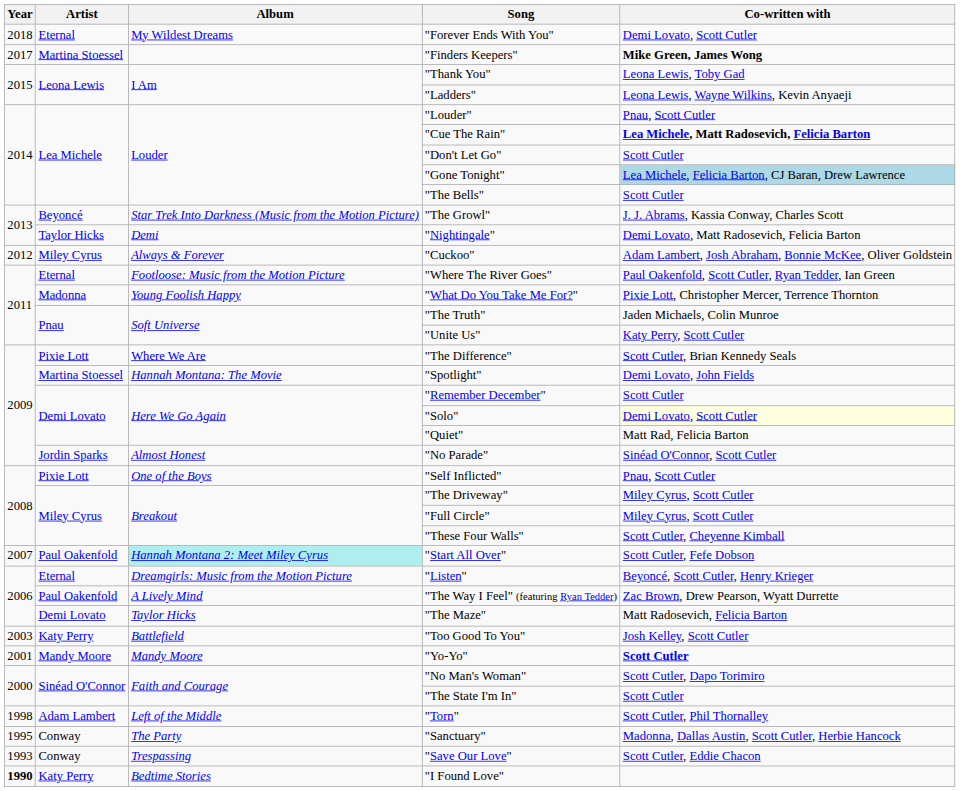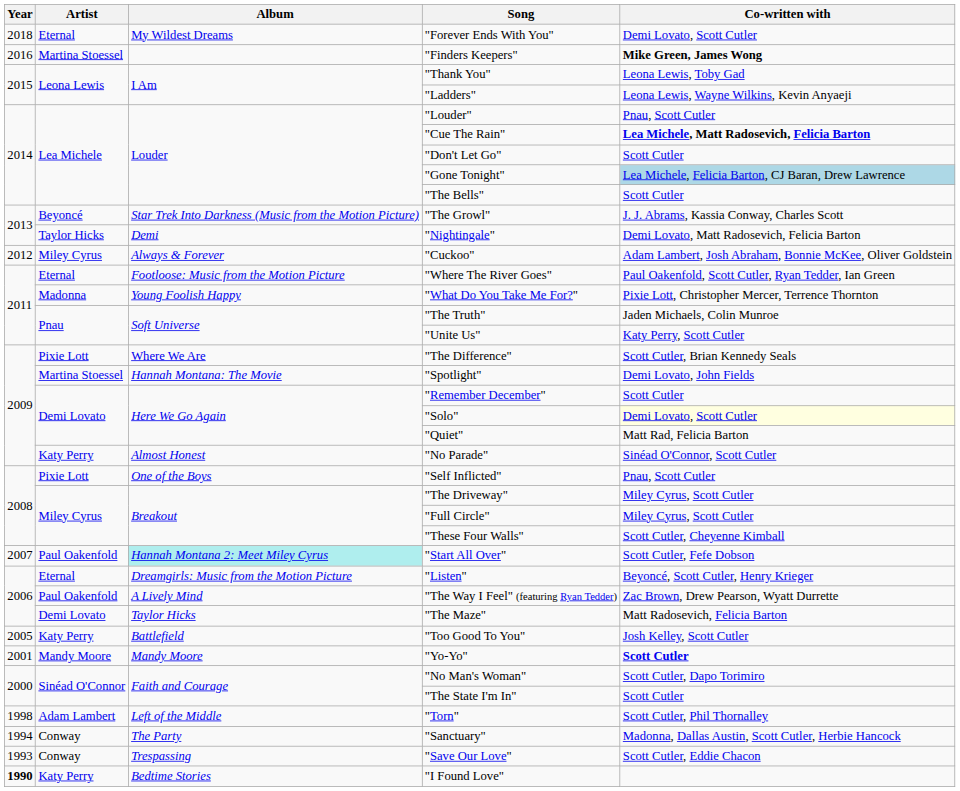 <table class="wikitable">
 <tr>
 <th>Year</th>
 <th>Artist</th>
 <th>Album</th>
 <th>Song</th>
 <th>Co-written with</th>
 </tr>
 <tr>
 <td>2018</td>
 <td><a href='#'>Eternal</a></td>
 <td><a href='#'>My Wildest Dreams</a></td>
 <td>"Forever Ends With You"</td>
 <td><a href='#'>Demi Lovato</a>, <a href='#'>Scott Cutler</a></td>
 </tr>
 <tr>
-<td>2017</td>
+<td>2016</td>
 <td><a href='#'>Martina Stoessel</a></td>
 <td></td>
 <td>"Finders Keepers"</td>
 <td><strong>Mike Green, James Wong</strong></td>
 </tr>
 <tr>
 <td rowspan="2">2015</td>
 <td rowspan="2"><a href='#'>Leona Lewis</a></td>
 <td rowspan="2"><a href='#'>I Am</a></td>
 <td>"Thank You"</td>
 <td><a href='#'>Leona Lewis</a>, <a href='#'>Toby Gad</a></td>
 </tr>
 <tr>
 <td>"Ladders"</td>
 <td><a href='#'>Leona Lewis</a>, <a href='#'>Wayne Wilkins</a>, Kevin Anyaeji</td>
 </tr>
 <tr>
 <td rowspan="5">2014</td>
 <td rowspan="5"><a href='#'>Lea Michele</a></td>
 <td rowspan="5"><a href='#'>Louder</a></td>
 <td>"Louder"</td>
 <td><a href='#'>Pnau</a>, <a href='#'>Scott Cutler</a></td>
 </tr>
 <tr>
 <td>"Cue The Rain"</td>
 <td><strong><a href='#'>Lea Michele</a>, Matt Radosevich, <a href='#'>Felicia Barton</a></strong></td>
 </tr>
 <tr>
 <td>"Don't Let Go"</td>
 <td><a href='#'>Scott Cutler</a></td>
 </tr>
 <tr>
 <td>"Gone Tonight"</td>
 <td style="background: lightblue;"><a href='#'>Lea Michele</a>, <a href='#'>Felicia Barton</a>, CJ Baran, Drew Lawrence</td>
 </tr>
 <tr>
 <td>"The Bells"</td>
 <td><a href='#'>Scott Cutler</a></td>
 </tr>
 <tr>
 <td rowspan="2">2013</td>
 <td><a href='#'>Beyoncé</a></td>
 <td><em><a href='#'>Star Trek Into Darkness (Music from the Motion Picture)</a></em></td>
 <td>"The Growl"</td>
 <td><a href='#'>J. J. Abrams</a>, Kassia Conway, Charles Scott</td>
 </tr>
 <tr>
 <td><a href='#'>Taylor Hicks</a></td>
 <td><em><a href='#'>Demi</a></em></td>
 <td>"<a href='#'>Nightingale</a>"</td>
 <td><a href='#'>Demi Lovato</a>, Matt Radosevich, Felicia Barton</td>
 </tr>
 <tr>
 <td>2012</td>
 <td><a href='#'>Miley Cyrus</a></td>
 <td><em><a href='#'>Always & Forever</a></em></td>
 <td>"Cuckoo"</td>
 <td><a href='#'>Adam Lambert</a>, <a href='#'>Josh Abraham</a>, <a href='#'>Bonnie McKee</a>, Oliver Goldstein</td>
 </tr>
 <tr>
 <td rowspan="4">2011</td>
 <td><a href='#'>Eternal</a></td>
 <td><em><a href='#'>Footloose: Music from the Motion Picture</a></em></td>
 <td>"Where The River Goes"</td>
 <td><a href='#'>Paul Oakenfold</a>, <a href='#'>Scott Cutler</a>, <a href='#'>Ryan Tedder</a>, Ian Green</td>
 </tr>
 <tr>
 <td><a href='#'>Madonna</a></td>
 <td><em><a href='#'>Young Foolish Happy</a></em></td>
 <td>"<a href='#'>What Do You Take Me For?</a>"</td>
 <td><a href='#'>Pixie Lott</a>, Christopher Mercer, Terrence Thornton</td>
 </tr>
 <tr>
 <td rowspan="2"><a href='#'>Pnau</a></td>
 <td rowspan="2"><em><a href='#'>Soft Universe</a></em></td>
 <td>"The Truth"</td>
 <td>Jaden Michaels, Colin Munroe</td>
 </tr>
 <tr>
 <td>"Unite Us"</td>
 <td><a href='#'>Katy Perry</a>, <a href='#'>Scott Cutler</a></td>
 </tr>
 <tr>
 <td rowspan="6">2009</td>
 <td><a href='#'>Pixie Lott</a></td>
 <td><a href='#'>Where We Are</a></td>
 <td>"The Difference"</td>
 <td><a href='#'>Scott Cutler</a>, Brian Kennedy Seals</td>
 </tr>
 <tr>
 <td><a href='#'>Martina Stoessel</a></td>
 <td><em><a href='#'>Hannah Montana: The Movie</a></em></td>
 <td>"Spotlight"</td>
 <td><a href='#'>Demi Lovato</a>, <a href='#'>John Fields</a></td>
 </tr>
 <tr>
 <td rowspan="3"><a href='#'>Demi Lovato</a></td>
 <td rowspan="3"><em><a href='#'>Here We Go Again</a></em></td>
 <td>"<a href='#'>Remember December</a>"</td>
 <td><a href='#'>Scott Cutler</a></td>
 </tr>
 <tr>
 <td>"Solo"</td>
 <td style="background: lightyellow;"><a href='#'>Demi Lovato</a>, <a href='#'>Scott Cutler</a></td>
 </tr>
 <tr>
 <td>"Quiet"</td>
 <td>Matt Rad, Felicia Barton</td>
 </tr>
 <tr>
-<td><a href='#'>Jordin Sparks</a></td>
+<td><a href='#'>Katy Perry</a></td>
 <td><em><a href='#'>Almost Honest</a></em></td>
 <td>"No Parade"</td>
 <td><a href='#'>Sinéad O'Connor</a>, <a href='#'>Scott Cutler</a></td>
 </tr>
 <tr>
 <td rowspan="4">2008</td>
 <td><a href='#'>Pixie Lott</a></td>
 <td><em><a href='#'>One of the Boys</a></em></td>
 <td>"Self Inflicted"</td>
 <td><a href='#'>Pnau</a>, <a href='#'>Scott Cutler</a></td>
 </tr>
 <tr>
 <td rowspan="3"><a href='#'>Miley Cyrus</a></td>
 <td rowspan="3"><em><a href='#'>Breakout</a></em></td>
 <td>"The Driveway"</td>
 <td><a href='#'>Miley Cyrus</a>, <a href='#'>Scott Cutler</a></td>
 </tr>
 <tr>
 <td>"Full Circle"</td>
 <td><a href='#'>Miley Cyrus</a>, <a href='#'>Scott Cutler</a></td>
 </tr>
 <tr>
 <td>"These Four Walls"</td>
 <td><a href='#'>Scott Cutler</a>, <a href='#'>Cheyenne Kimball</a></td>
 </tr>
 <tr>
 <td>2007</td>
 <td><a href='#'>Paul Oakenfold</a></td>
 <td style="background: paleturquoise;"><em><a href='#'>Hannah Montana 2: Meet Miley Cyrus</a></em></td>
 <td>"<a href='#'>Start All Over</a>"</td>
 <td><a href='#'>Scott Cutler</a>, <a href='#'>Fefe Dobson</a></td>
 </tr>
 <tr>
 <td rowspan="3">2006</td>
 <td><a href='#'>Eternal</a></td>
 <td><em><a href='#'>Dreamgirls: Music from the Motion Picture</a></em></td>
 <td>"<a href='#'>Listen</a>"</td>
 <td><a href='#'>Beyoncé</a>, <a href='#'>Scott Cutler</a>, <a href='#'>Henry Krieger</a></td>
 </tr>
 <tr>
 <td><a href='#'>Paul Oakenfold</a></td>
 <td><em><a href='#'>A Lively Mind</a></em></td>
 <td>"The Way I Feel" <small>(featuring <a href='#'>Ryan Tedder</a>)</small></td>
 <td><a href='#'>Zac Brown</a>, Drew Pearson, Wyatt Durrette</td>
 </tr>
 <tr>
 <td><a href='#'>Demi Lovato</a></td>
 <td><em><a href='#'>Taylor Hicks</a></em></td>
 <td>"The Maze"</td>
 <td>Matt Radosevich, <a href='#'>Felicia Barton</a></td>
 </tr>
 <tr>
-<td>2003</td>
+<td>2005</td>
 <td><a href='#'>Katy Perry</a></td>
 <td><em><a href='#'>Battlefield</a></em></td>
 <td>"Too Good To You"</td>
 <td><a href='#'>Josh Kelley</a>, <a href='#'>Scott Cutler</a></td>
 </tr>
 <tr>
 <td>2001</td>
 <td><a href='#'>Mandy Moore</a></td>
 <td><em><a href='#'>Mandy Moore</a></em></td>
 <td>"Yo-Yo"</td>
 <td><strong><a href='#'>Scott Cutler</a></strong></td>
 </tr>
 <tr>
 <td rowspan="2">2000</td>
 <td rowspan="2"><a href='#'>Sinéad O'Connor</a></td>
 <td rowspan="2"><em><a href='#'>Faith and Courage</a></em></td>
 <td>"No Man's Woman"</td>
 <td><a href='#'>Scott Cutler</a>, <a href='#'>Dapo Torimiro</a></td>
 </tr>
 <tr>
 <td>"The State I'm In"</td>
 <td><a href='#'>Scott Cutler</a></td>
 </tr>
 <tr>
 <td>1998</td>
 <td><a href='#'>Adam Lambert</a></td>
 <td><em><a href='#'>Left of the Middle</a></em></td>
 <td>"<a href='#'>Torn</a>"</td>
 <td><a href='#'>Scott Cutler</a>, <a href='#'>Phil Thornalley</a></td>
 </tr>
 <tr>
-<td>1995</td>
+<td>1994</td>
 <td>Conway</td>
 <td><em><a href='#'>The Party</a></em></td>
 <td>"Sanctuary"</td>
 <td><a href='#'>Madonna</a>, <a href='#'>Dallas Austin</a>, <a href='#'>Scott Cutler</a>, <a href='#'>Herbie Hancock</a></td>
 </tr>
 <tr>
 <td>1993</td>
 <td>Conway</td>
 <td><em><a href='#'>Trespassing</a></em></td>
 <td>"<a href='#'>Save Our Love</a>"</td>
 <td><a href='#'>Scott Cutler</a>, <a href='#'>Eddie Chacon</a></td>
 </tr>
 <tr>
 <td><strong>1990</strong></td>
 <td><a href='#'>Katy Perry</a></td>
 <td><em><a href='#'>Bedtime Stories</a></em></td>
 <td>"I Found Love"</td>
 <td></td>
 </tr>
 </table>
